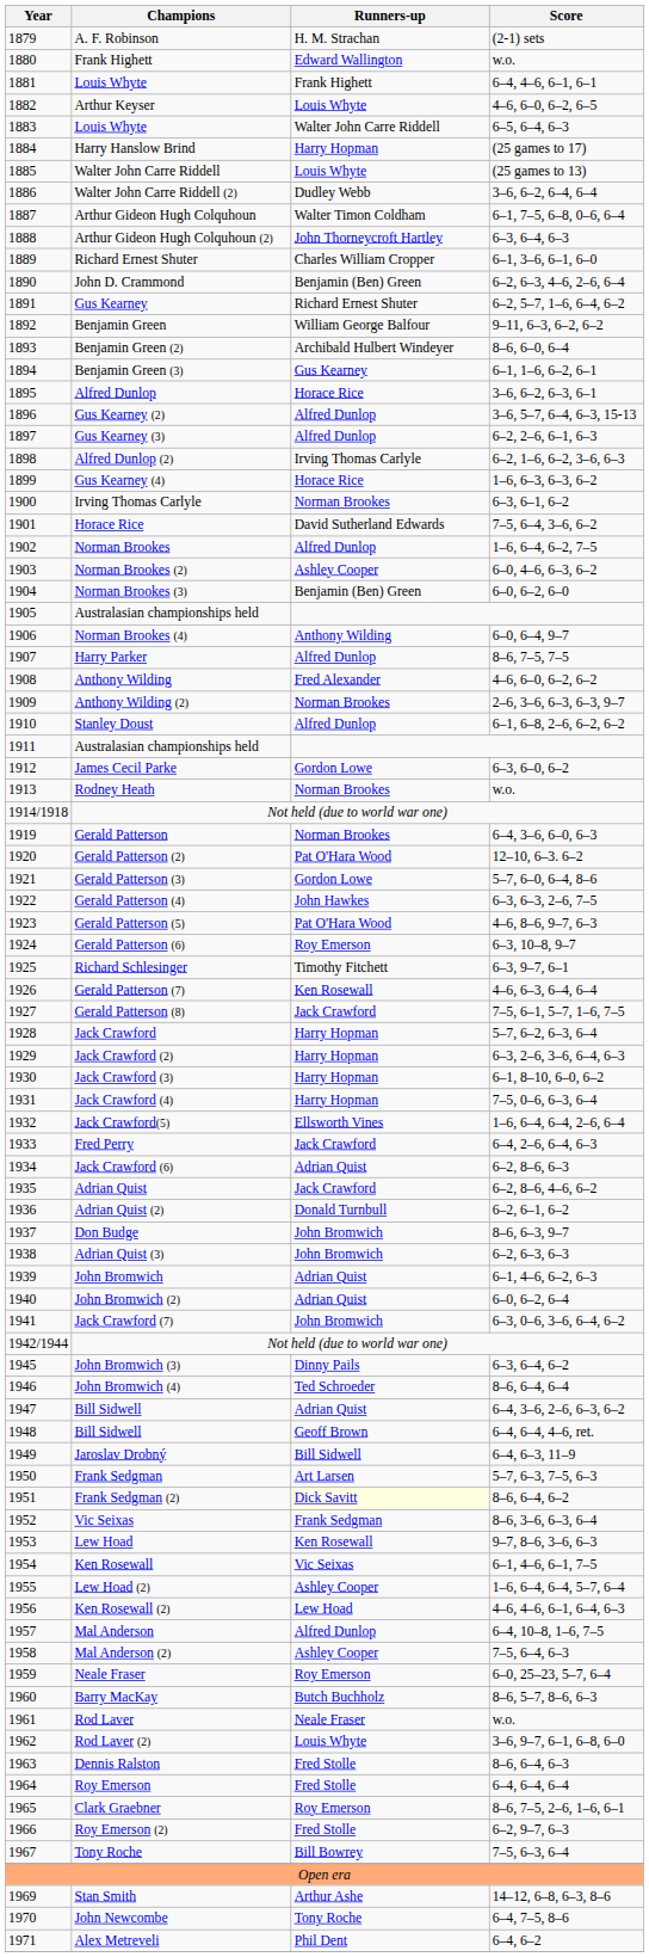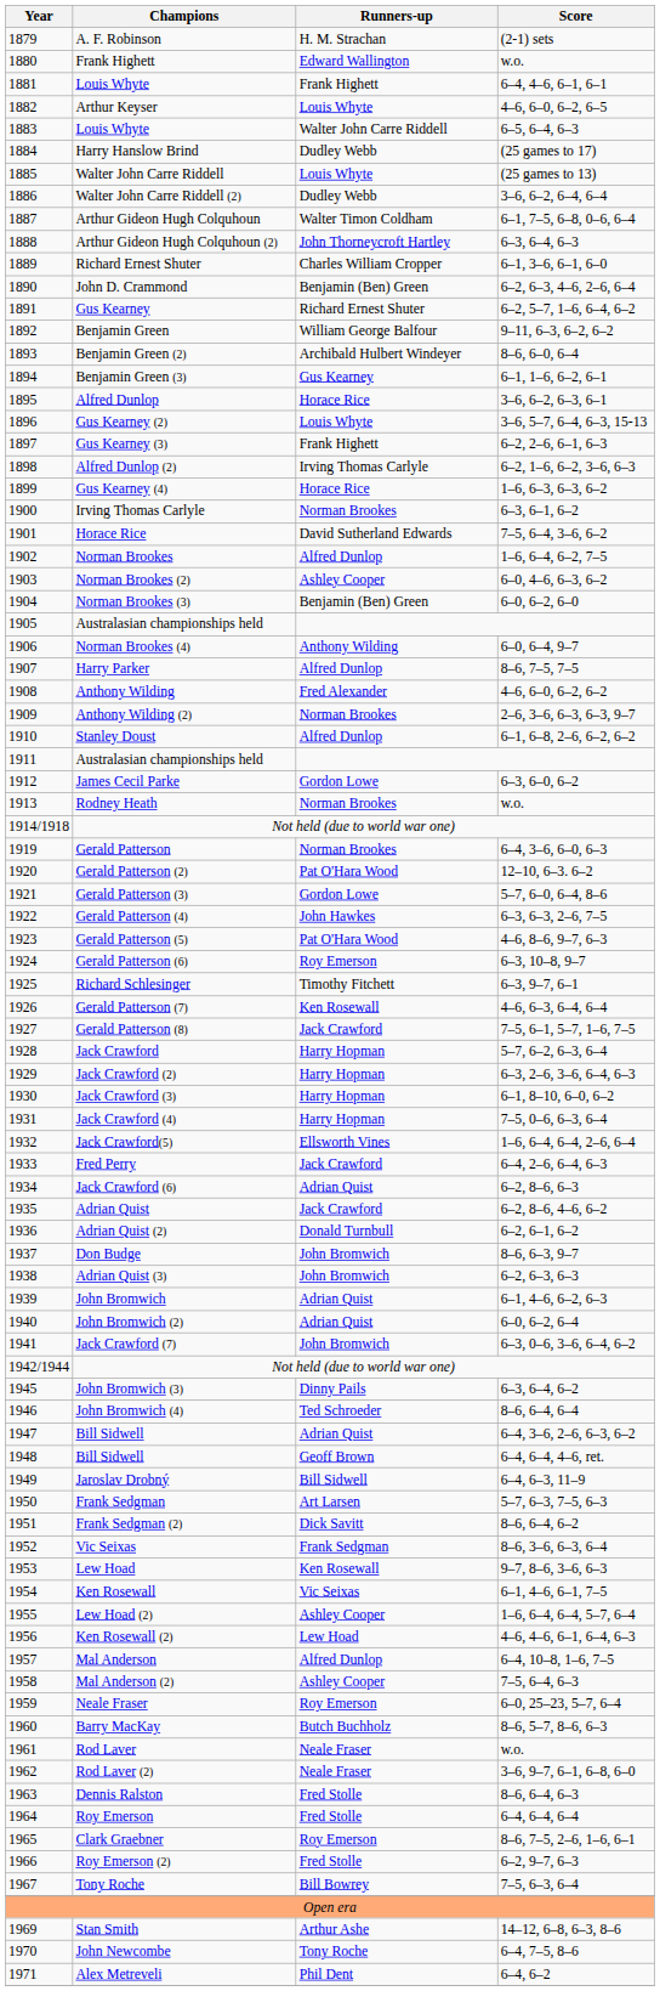 <table class="wikitable">
 <tr>
 <th style="width:60px;">Year</th>
 <th style="width:245px;">Champions</th>
 <th style="width:220px;">Runners-up</th>
 <th style="width:170px;">Score</th>
 </tr>
 <tr>
 <td>1879 </td>
 <td> A. F. Robinson</td>
 <td> H. M. Strachan</td>
 <td>(2-1) sets</td>
 </tr>
 <tr>
 <td>1880 </td>
 <td> Frank Highett</td>
 <td> <a href='#'>Edward Wallington</a></td>
 <td>w.o.</td>
 </tr>
 <tr>
 <td>1881</td>
 <td> <a href='#'>Louis Whyte</a></td>
 <td> Frank Highett</td>
 <td>6–4, 4–6, 6–1, 6–1</td>
 </tr>
 <tr>
 <td>1882</td>
 <td> Arthur Keyser</td>
 <td> <a href='#'>Louis Whyte</a></td>
 <td>4–6, 6–0, 6–2, 6–5</td>
 </tr>
 <tr>
 <td>1883 </td>
 <td> <a href='#'>Louis Whyte</a></td>
 <td>  Walter John Carre Riddell</td>
 <td>6–5, 6–4, 6–3</td>
 </tr>
 <tr>
 <td>1884</td>
 <td> Harry Hanslow Brind</td>
-<td> <a href='#'>Harry Hopman</a></td>
+<td> Dudley Webb</td>
 <td>(25 games to 17)</td>
 </tr>
 <tr>
 <td>1885 </td>
 <td>  Walter John Carre Riddell </td>
 <td> <a href='#'>Louis Whyte</a></td>
 <td>(25 games to 13)</td>
 </tr>
 <tr>
 <td>1886</td>
 <td>  Walter John Carre Riddell  <small>(2)</small></td>
 <td> Dudley Webb</td>
 <td>3–6, 6–2, 6–4, 6–4</td>
 </tr>
 <tr>
 <td>1887 </td>
 <td> Arthur Gideon Hugh Colquhoun</td>
 <td> Walter Timon Coldham </td>
 <td>6–1, 7–5, 6–8, 0–6, 6–4</td>
 </tr>
 <tr>
 <td>1888 </td>
 <td> Arthur Gideon Hugh Colquhoun <small>(2)</small></td>
 <td> <a href='#'>John Thorneycroft Hartley</a></td>
 <td>6–3, 6–4, 6–3</td>
 </tr>
 <tr>
 <td>1889 </td>
 <td> Richard Ernest Shuter</td>
 <td> Charles William Cropper </td>
 <td>6–1, 3–6, 6–1, 6–0</td>
 </tr>
 <tr>
 <td>1890 </td>
 <td> John D. Crammond</td>
 <td> Benjamin (Ben) Green </td>
 <td>6–2, 6–3, 4–6, 2–6, 6–4</td>
 </tr>
 <tr>
 <td>1891</td>
 <td> <a href='#'>Gus Kearney</a></td>
 <td> Richard Ernest Shuter</td>
 <td>6–2, 5–7, 1–6, 6–4, 6–2</td>
 </tr>
 <tr>
 <td>1892</td>
 <td> Benjamin Green</td>
 <td> William George Balfour</td>
 <td>9–11, 6–3, 6–2, 6–2</td>
 </tr>
 <tr>
 <td>1893</td>
 <td> Benjamin Green <small>(2)</small></td>
 <td> Archibald Hulbert Windeyer</td>
 <td>8–6, 6–0, 6–4</td>
 </tr>
 <tr>
 <td>1894</td>
 <td> Benjamin Green <small>(3)</small></td>
 <td> <a href='#'>Gus Kearney</a></td>
 <td>6–1, 1–6, 6–2, 6–1</td>
 </tr>
 <tr>
 <td>1895</td>
 <td> <a href='#'>Alfred Dunlop</a></td>
 <td> <a href='#'>Horace Rice</a></td>
 <td>3–6, 6–2, 6–3, 6–1</td>
 </tr>
 <tr>
 <td>1896</td>
 <td> <a href='#'>Gus Kearney</a> <small>(2)</small></td>
-<td> <a href='#'>Alfred Dunlop</a></td>
+<td> <a href='#'>Louis Whyte</a></td>
 <td>3–6, 5–7, 6–4, 6–3, 15-13</td>
 </tr>
 <tr>
 <td>1897</td>
 <td> <a href='#'>Gus Kearney</a> <small>(3)</small></td>
-<td> <a href='#'>Alfred Dunlop</a></td>
+<td> Frank Highett</td>
 <td>6–2, 2–6, 6–1, 6–3</td>
 </tr>
 <tr>
 <td>1898</td>
 <td> <a href='#'>Alfred Dunlop</a> <small>(2)</small></td>
 <td> Irving Thomas Carlyle</td>
 <td>6–2, 1–6, 6–2, 3–6, 6–3</td>
 </tr>
 <tr>
 <td>1899</td>
 <td> <a href='#'>Gus Kearney</a> <small>(4)</small></td>
 <td> <a href='#'>Horace Rice</a></td>
 <td>1–6, 6–3, 6–3, 6–2</td>
 </tr>
 <tr>
 <td>1900</td>
 <td> Irving Thomas Carlyle</td>
 <td> <a href='#'>Norman Brookes</a></td>
 <td>6–3, 6–1, 6–2</td>
 </tr>
 <tr>
 <td>1901</td>
 <td> <a href='#'>Horace Rice</a></td>
 <td> David Sutherland Edwards</td>
 <td>7–5, 6–4, 3–6, 6–2</td>
 </tr>
 <tr>
 <td>1902</td>
 <td> <a href='#'>Norman Brookes</a></td>
 <td> <a href='#'>Alfred Dunlop</a></td>
 <td>1–6, 6–4, 6–2, 7–5</td>
 </tr>
 <tr>
 <td>1903</td>
 <td> <a href='#'>Norman Brookes</a> <small>(2)</small></td>
 <td> <a href='#'>Ashley Cooper</a></td>
 <td>6–0, 4–6, 6–3, 6–2</td>
 </tr>
 <tr>
 <td>1904</td>
 <td> <a href='#'>Norman Brookes</a> <small>(3)</small></td>
 <td> Benjamin (Ben) Green </td>
 <td>6–0, 6–2, 6–0</td>
 </tr>
 <tr>
 <td>1905</td>
 <td>Australasian championships held</td>
 </tr>
 <tr>
 <td>1906</td>
 <td> <a href='#'>Norman Brookes</a> <small>(4)</small></td>
 <td> <a href='#'>Anthony Wilding</a></td>
 <td>6–0, 6–4, 9–7</td>
 </tr>
 <tr>
 <td>1907</td>
 <td> <a href='#'>Harry Parker</a></td>
 <td> <a href='#'>Alfred Dunlop</a></td>
 <td>8–6, 7–5, 7–5</td>
 </tr>
 <tr>
 <td>1908</td>
 <td> <a href='#'>Anthony Wilding</a></td>
 <td> <a href='#'>Fred Alexander</a></td>
 <td>4–6, 6–0, 6–2, 6–2</td>
 </tr>
 <tr>
 <td>1909 </td>
 <td> <a href='#'>Anthony Wilding</a> <small>(2)</small></td>
 <td> <a href='#'>Norman Brookes</a></td>
 <td>2–6, 3–6, 6–3, 6–3, 9–7</td>
 </tr>
 <tr>
 <td>1910</td>
 <td> <a href='#'>Stanley Doust</a></td>
 <td> <a href='#'>Alfred Dunlop</a></td>
 <td>6–1, 6–8, 2–6, 6–2, 6–2</td>
 </tr>
 <tr>
 <td>1911</td>
 <td>Australasian championships held</td>
 </tr>
 <tr>
 <td>1912</td>
 <td> <a href='#'>James Cecil Parke</a></td>
 <td> <a href='#'>Gordon Lowe</a></td>
 <td>6–3, 6–0, 6–2</td>
 </tr>
 <tr>
 <td>1913</td>
 <td> <a href='#'>Rodney Heath</a></td>
 <td> <a href='#'>Norman Brookes</a></td>
 <td>w.o.</td>
 </tr>
 <tr>
 <td>1914/1918</td>
 <td colspan=4 align=center><em>Not held (due to world war one)</em></td>
 </tr>
 <tr>
 <td>1919 </td>
 <td> <a href='#'>Gerald Patterson</a></td>
 <td> <a href='#'>Norman Brookes</a></td>
 <td>6–4, 3–6, 6–0, 6–3</td>
 </tr>
 <tr>
 <td>1920 </td>
 <td> <a href='#'>Gerald Patterson</a> <small>(2)</small></td>
 <td> <a href='#'>Pat O'Hara Wood</a></td>
 <td>12–10, 6–3. 6–2</td>
 </tr>
 <tr>
 <td>1921 </td>
 <td> <a href='#'>Gerald Patterson</a> <small>(3)</small></td>
 <td> <a href='#'>Gordon Lowe</a></td>
 <td>5–7, 6–0, 6–4, 8–6</td>
 </tr>
 <tr>
 <td>1922 </td>
 <td> <a href='#'>Gerald Patterson</a> <small>(4)</small></td>
 <td> <a href='#'>John Hawkes</a></td>
 <td>6–3, 6–3, 2–6, 7–5</td>
 </tr>
 <tr>
 <td>1923 </td>
 <td> <a href='#'>Gerald Patterson</a> <small>(5)</small></td>
 <td> <a href='#'>Pat O'Hara Wood</a></td>
 <td>4–6, 8–6, 9–7, 6–3</td>
 </tr>
 <tr>
 <td>1924 </td>
 <td> <a href='#'>Gerald Patterson</a> <small>(6)</small></td>
 <td> <a href='#'>Roy Emerson</a></td>
 <td>6–3, 10–8, 9–7</td>
 </tr>
 <tr>
 <td>1925</td>
 <td> <a href='#'>Richard Schlesinger</a></td>
 <td> Timothy Fitchett</td>
 <td>6–3, 9–7, 6–1</td>
 </tr>
 <tr>
 <td>1926 </td>
 <td> <a href='#'>Gerald Patterson</a> <small>(7)</small></td>
 <td> <a href='#'>Ken Rosewall</a></td>
 <td>4–6, 6–3, 6–4, 6–4</td>
 </tr>
 <tr>
 <td>1927 </td>
 <td> <a href='#'>Gerald Patterson</a> <small>(8)</small></td>
 <td> <a href='#'>Jack Crawford</a></td>
 <td>7–5, 6–1, 5–7, 1–6, 7–5</td>
 </tr>
 <tr>
 <td>1928</td>
 <td> <a href='#'>Jack Crawford</a></td>
 <td> <a href='#'>Harry Hopman</a></td>
 <td>5–7, 6–2, 6–3, 6–4</td>
 </tr>
 <tr>
 <td>1929</td>
 <td> <a href='#'>Jack Crawford</a> <small>(2)</small></td>
 <td> <a href='#'>Harry Hopman</a></td>
 <td>6–3, 2–6, 3–6, 6–4, 6–3</td>
 </tr>
 <tr>
 <td>1930</td>
 <td> <a href='#'>Jack Crawford</a> <small>(3)</small></td>
 <td> <a href='#'>Harry Hopman</a></td>
 <td>6–1, 8–10, 6–0, 6–2</td>
 </tr>
 <tr>
 <td>1931</td>
 <td> <a href='#'>Jack Crawford</a> <small>(4)</small></td>
 <td> <a href='#'>Harry Hopman</a></td>
 <td>7–5, 0–6, 6–3, 6–4</td>
 </tr>
 <tr>
 <td>1932</td>
 <td> <a href='#'>Jack Crawford</a><small>(5)</small></td>
 <td> <a href='#'>Ellsworth Vines</a></td>
 <td>1–6, 6–4, 6–4, 2–6, 6–4</td>
 </tr>
 <tr>
 <td>1933</td>
 <td>  <a href='#'>Fred Perry</a></td>
 <td> <a href='#'>Jack Crawford</a></td>
 <td>6–4, 2–6, 6–4, 6–3</td>
 </tr>
 <tr>
 <td>1934</td>
 <td> <a href='#'>Jack Crawford</a> <small>(6)</small></td>
 <td> <a href='#'>Adrian Quist</a></td>
 <td>6–2, 8–6, 6–3</td>
 </tr>
 <tr>
 <td>1935</td>
 <td> <a href='#'>Adrian Quist</a></td>
 <td> <a href='#'>Jack Crawford</a></td>
 <td>6–2, 8–6, 4–6, 6–2</td>
 </tr>
 <tr>
 <td>1936</td>
 <td> <a href='#'>Adrian Quist</a> <small>(2)</small></td>
 <td> <a href='#'>Donald Turnbull</a></td>
 <td>6–2, 6–1, 6–2</td>
 </tr>
 <tr>
 <td>1937 </td>
 <td> <a href='#'>Don Budge</a></td>
 <td> <a href='#'>John Bromwich</a></td>
 <td>8–6, 6–3, 9–7</td>
 </tr>
 <tr>
 <td>1938</td>
 <td> <a href='#'>Adrian Quist</a> <small>(3)</small></td>
 <td> <a href='#'>John Bromwich</a></td>
 <td>6–2, 6–3, 6–3</td>
 </tr>
 <tr>
 <td>1939</td>
 <td> <a href='#'>John Bromwich</a></td>
 <td> <a href='#'>Adrian Quist</a></td>
 <td>6–1, 4–6, 6–2, 6–3</td>
 </tr>
 <tr>
 <td>1940</td>
 <td> <a href='#'>John Bromwich</a> <small>(2)</small></td>
 <td> <a href='#'>Adrian Quist</a></td>
 <td>6–0, 6–2, 6–4</td>
 </tr>
 <tr>
 <td>1941</td>
 <td> <a href='#'>Jack Crawford</a> <small>(7)</small></td>
 <td> <a href='#'>John Bromwich</a></td>
 <td>6–3, 0–6, 3–6, 6–4, 6–2</td>
 </tr>
 <tr>
 <td>1942/1944</td>
 <td colspan=4 align=center><em>Not held (due to world war one)</em></td>
 </tr>
 <tr>
 <td>1945</td>
 <td> <a href='#'>John Bromwich</a> <small>(3)</small></td>
 <td> <a href='#'>Dinny Pails</a></td>
 <td>6–3, 6–4, 6–2</td>
 </tr>
 <tr>
 <td>1946</td>
 <td> <a href='#'>John Bromwich</a> <small>(4)</small></td>
 <td> <a href='#'>Ted Schroeder</a></td>
 <td>8–6, 6–4, 6–4</td>
 </tr>
 <tr>
 <td>1947</td>
 <td> <a href='#'>Bill Sidwell</a></td>
 <td> <a href='#'>Adrian Quist</a></td>
 <td>6–4, 3–6, 2–6, 6–3, 6–2</td>
 </tr>
 <tr>
 <td>1948 </td>
 <td> <a href='#'>Bill Sidwell</a></td>
 <td> <a href='#'>Geoff Brown</a></td>
 <td>6–4, 6–4, 4–6, ret.</td>
 </tr>
 <tr>
 <td>1949</td>
 <td> <a href='#'>Jaroslav Drobný</a></td>
 <td> <a href='#'>Bill Sidwell</a></td>
 <td>6–4, 6–3, 11–9</td>
 </tr>
 <tr>
 <td>1950</td>
 <td> <a href='#'>Frank Sedgman</a></td>
 <td> <a href='#'>Art Larsen</a></td>
 <td>5–7, 6–3, 7–5, 6–3</td>
 </tr>
 <tr>
 <td>1951</td>
 <td> <a href='#'>Frank Sedgman</a> <small>(2)</small></td>
-<td style="background: lightyellow;">  <a href='#'>Dick Savitt</a></td>
+<td>  <a href='#'>Dick Savitt</a></td>
 <td>8–6, 6–4, 6–2</td>
 </tr>
 <tr>
 <td>1952</td>
 <td> <a href='#'>Vic Seixas</a></td>
 <td> <a href='#'>Frank Sedgman</a></td>
 <td>8–6, 3–6, 6–3, 6–4</td>
 </tr>
 <tr>
 <td>1953 </td>
 <td> <a href='#'>Lew Hoad</a></td>
 <td> <a href='#'>Ken Rosewall</a></td>
 <td>9–7, 8–6, 3–6, 6–3</td>
 </tr>
 <tr>
 <td>1954 </td>
 <td> <a href='#'>Ken Rosewall</a></td>
 <td> <a href='#'>Vic Seixas</a></td>
 <td>6–1, 4–6, 6–1, 7–5</td>
 </tr>
 <tr>
 <td>1955</td>
 <td> <a href='#'>Lew Hoad</a> <small>(2)</small></td>
 <td> <a href='#'>Ashley Cooper</a></td>
 <td>1–6, 6–4, 6–4, 5–7, 6–4</td>
 </tr>
 <tr>
 <td>1956</td>
 <td> <a href='#'>Ken Rosewall</a> <small>(2)</small></td>
 <td> <a href='#'>Lew Hoad</a></td>
 <td>4–6, 4–6, 6–1, 6–4, 6–3</td>
 </tr>
 <tr>
 <td>1957</td>
 <td> <a href='#'>Mal Anderson</a></td>
 <td> <a href='#'>Alfred Dunlop</a></td>
 <td>6–4, 10–8, 1–6, 7–5</td>
 </tr>
 <tr>
 <td>1958</td>
 <td> <a href='#'>Mal Anderson</a> <small>(2)</small></td>
 <td> <a href='#'>Ashley Cooper</a></td>
 <td>7–5, 6–4, 6–3</td>
 </tr>
 <tr>
 <td>1959</td>
 <td> <a href='#'>Neale Fraser</a></td>
 <td> <a href='#'>Roy Emerson</a></td>
 <td>6–0, 25–23, 5–7, 6–4</td>
 </tr>
 <tr>
 <td>1960</td>
 <td> <a href='#'>Barry MacKay</a></td>
 <td> <a href='#'>Butch Buchholz</a></td>
 <td>8–6, 5–7, 8–6, 6–3</td>
 </tr>
 <tr>
 <td>1961</td>
 <td> <a href='#'>Rod Laver</a></td>
 <td> <a href='#'>Neale Fraser</a></td>
 <td>w.o.</td>
 </tr>
 <tr>
 <td>1962</td>
 <td> <a href='#'>Rod Laver</a> <small>(2)</small></td>
-<td> <a href='#'>Louis Whyte</a></td>
+<td> <a href='#'>Neale Fraser</a></td>
 <td>3–6, 9–7, 6–1, 6–8, 6–0</td>
 </tr>
 <tr>
 <td>1963</td>
 <td> <a href='#'>Dennis Ralston</a></td>
 <td> <a href='#'>Fred Stolle</a></td>
 <td>8–6, 6–4, 6–3</td>
 </tr>
 <tr>
 <td>1964</td>
 <td> <a href='#'>Roy Emerson</a></td>
 <td> <a href='#'>Fred Stolle</a></td>
 <td>6–4, 6–4, 6–4</td>
 </tr>
 <tr>
 <td>1965</td>
 <td> <a href='#'>Clark Graebner</a></td>
 <td> <a href='#'>Roy Emerson</a></td>
 <td>8–6, 7–5, 2–6, 1–6, 6–1</td>
 </tr>
 <tr>
 <td>1966</td>
 <td> <a href='#'>Roy Emerson</a> <small>(2)</small></td>
 <td> <a href='#'>Fred Stolle</a></td>
 <td>6–2, 9–7, 6–3</td>
 </tr>
 <tr>
 <td>1967</td>
 <td> <a href='#'>Tony Roche</a></td>
 <td> <a href='#'>Bill Bowrey</a></td>
 <td>7–5, 6–3, 6–4</td>
 </tr>
 <tr>
 </tr>
 <tr style=background-color:#ffaa77>
 <td colspan=10 align=center><em>Open era</em></td>
 </tr>
 <tr>
 <td>1969</td>
 <td> <a href='#'>Stan Smith</a></td>
 <td> <a href='#'>Arthur Ashe</a></td>
 <td>14–12, 6–8, 6–3, 8–6</td>
 </tr>
 <tr>
 <td>1970</td>
 <td> <a href='#'>John Newcombe</a></td>
 <td> <a href='#'>Tony Roche</a></td>
 <td>6–4, 7–5, 8–6</td>
 </tr>
 <tr>
 <td>1971 </td>
 <td> <a href='#'>Alex Metreveli</a></td>
 <td> <a href='#'>Phil Dent</a></td>
 <td>6–4, 6–2</td>
 </tr>
 <tr>
 </tr>
 </table>
